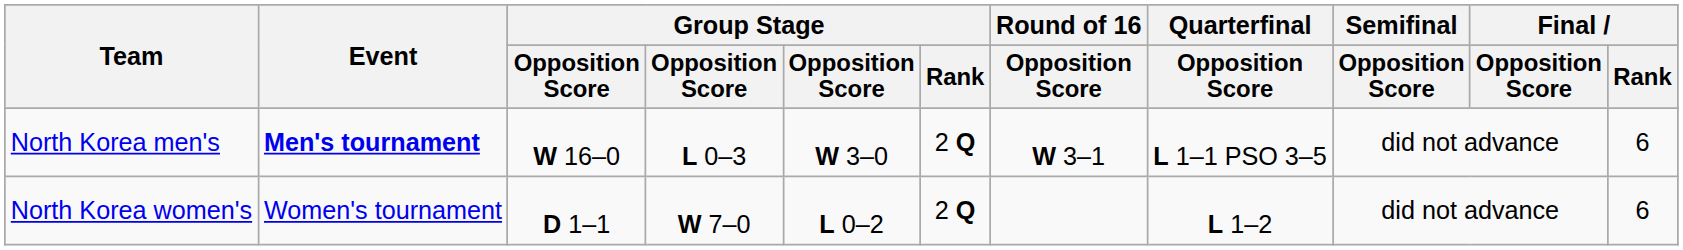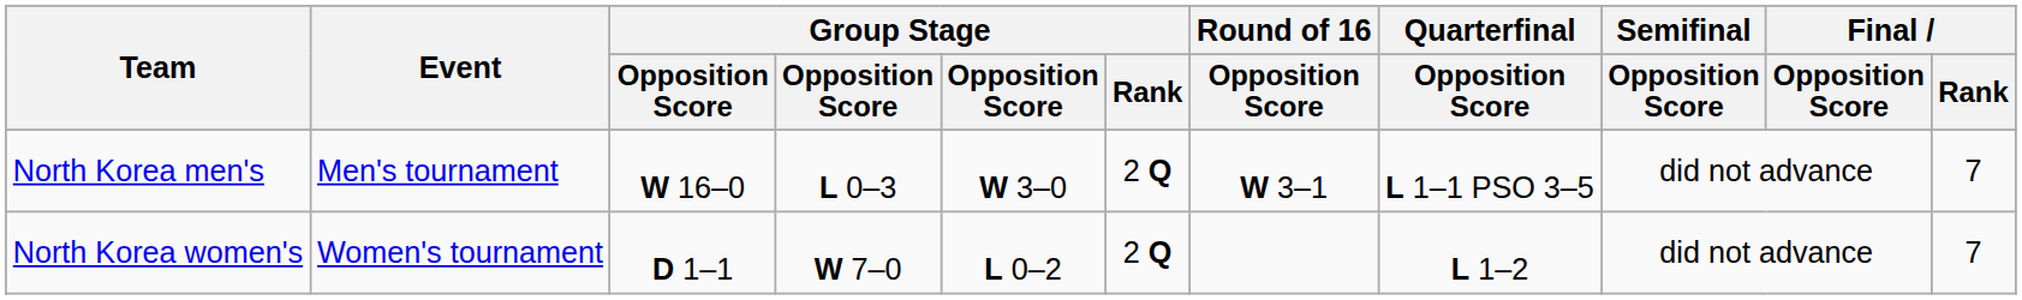 <table class=wikitable style=font-size:90%;text-align:center>
 <tr>
 <th rowspan=2>Team</th>
 <th rowspan=2>Event</th>
 <th colspan=4>Group Stage</th>
 <th>Round of 16</th>
 <th>Quarterfinal</th>
 <th>Semifinal</th>
 <th colspan=2>Final / </th>
 </tr>
 <tr style=font-size:95%>
 <th>Opposition<br>Score</th>
 <th>Opposition<br>Score</th>
 <th>Opposition<br>Score</th>
 <th>Rank</th>
 <th>Opposition<br>Score</th>
 <th>Opposition<br>Score</th>
 <th>Opposition<br>Score</th>
 <th>Opposition<br>Score</th>
 <th>Rank</th>
 </tr>
 <tr>
 <td align=left><a href='#'>North Korea men's</a></td>
-<td align=left><strong><a href='#'>Men's tournament</a></strong></td>
+<td align=left><a href='#'>Men's tournament</a></td>
 <td><br><strong>W</strong> 16–0</td>
 <td><br><strong>L</strong> 0–3</td>
 <td><br><strong>W</strong> 3–0</td>
 <td>2 <strong>Q</strong></td>
 <td><br><strong>W</strong> 3–1</td>
 <td><br><strong>L</strong> 1–1 PSO 3–5</td>
 <td colspan=2>did not advance</td>
-<td>6</td>
+<td>7</td>
 </tr>
 <tr>
 <td align=left><a href='#'>North Korea women's</a></td>
 <td align=left><a href='#'>Women's tournament</a></td>
 <td><br><strong>D</strong> 1–1</td>
 <td><br><strong>W</strong> 7–0</td>
 <td><br><strong>L</strong> 0–2</td>
 <td>2 <strong>Q</strong></td>
 <td></td>
 <td><br><strong>L</strong> 1–2</td>
 <td colspan=2>did not advance</td>
-<td>6</td>
+<td>7</td>
 </tr>
 </table>
